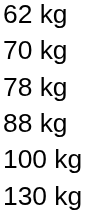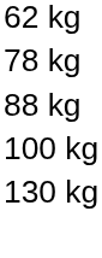 <table>
 <tr>
 <td>62 kg</td>
-<td></td>
-<td></td>
-<td></td>
-</tr>
-<tr>
-<td>70 kg</td>
 <td></td>
 <td></td>
 <td></td>
 </tr>
 <tr>
 <td rowspan=2>78 kg</td>
 <td rowspan=2></td>
 <td rowspan=2></td>
 <td></td>
 </tr>
 <tr>
 <td></td>
 </tr>
 <tr>
 <td>88 kg</td>
 <td></td>
 <td></td>
 <td></td>
 </tr>
 <tr>
 <td rowspan=2>100 kg</td>
 <td rowspan=2></td>
 <td rowspan=2></td>
 <td></td>
 </tr>
 <tr>
 <td></td>
 </tr>
 <tr>
 <td>130 kg</td>
 <td></td>
 <td></td>
 <td></td>
 </tr>
 </table>
